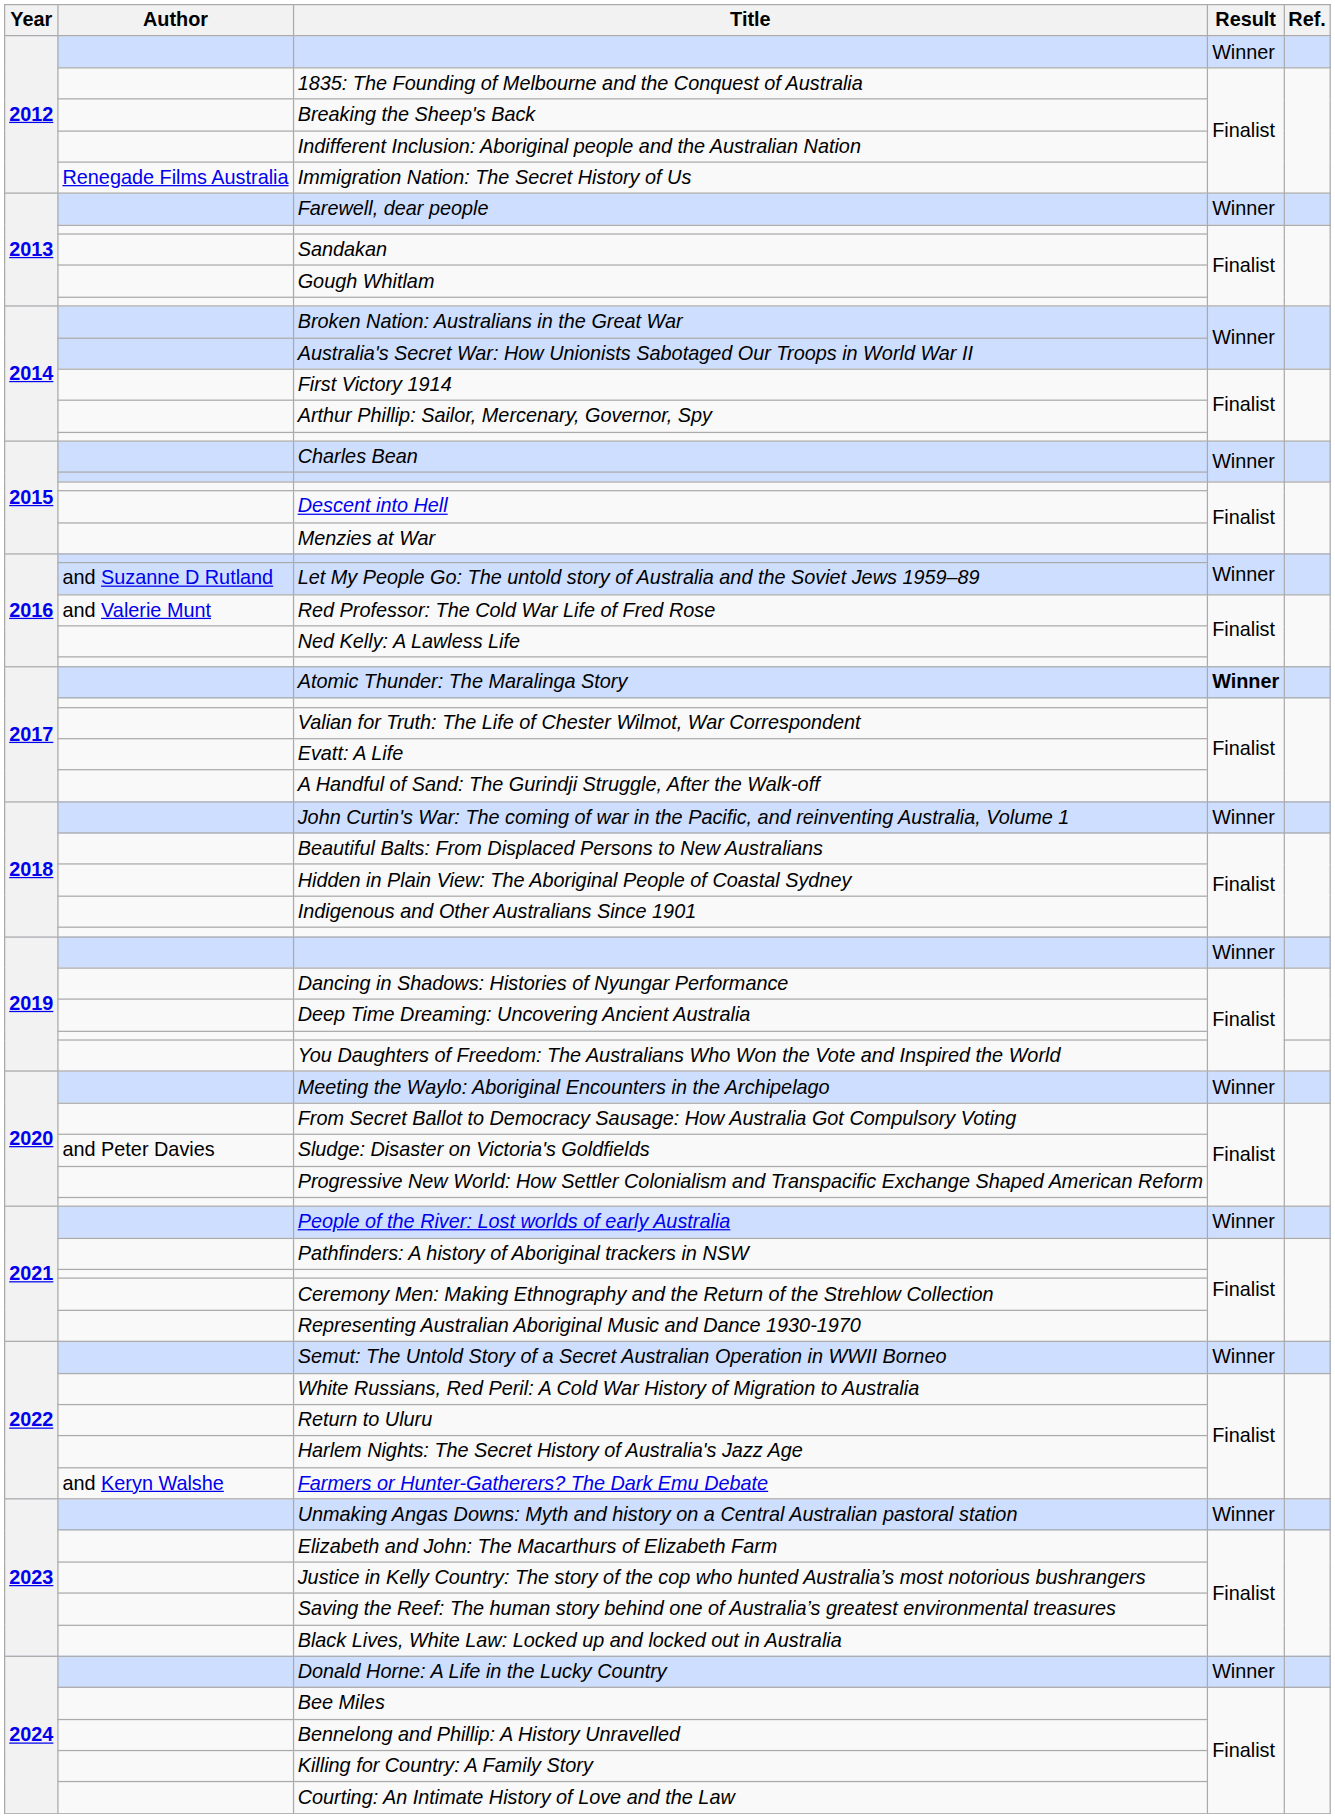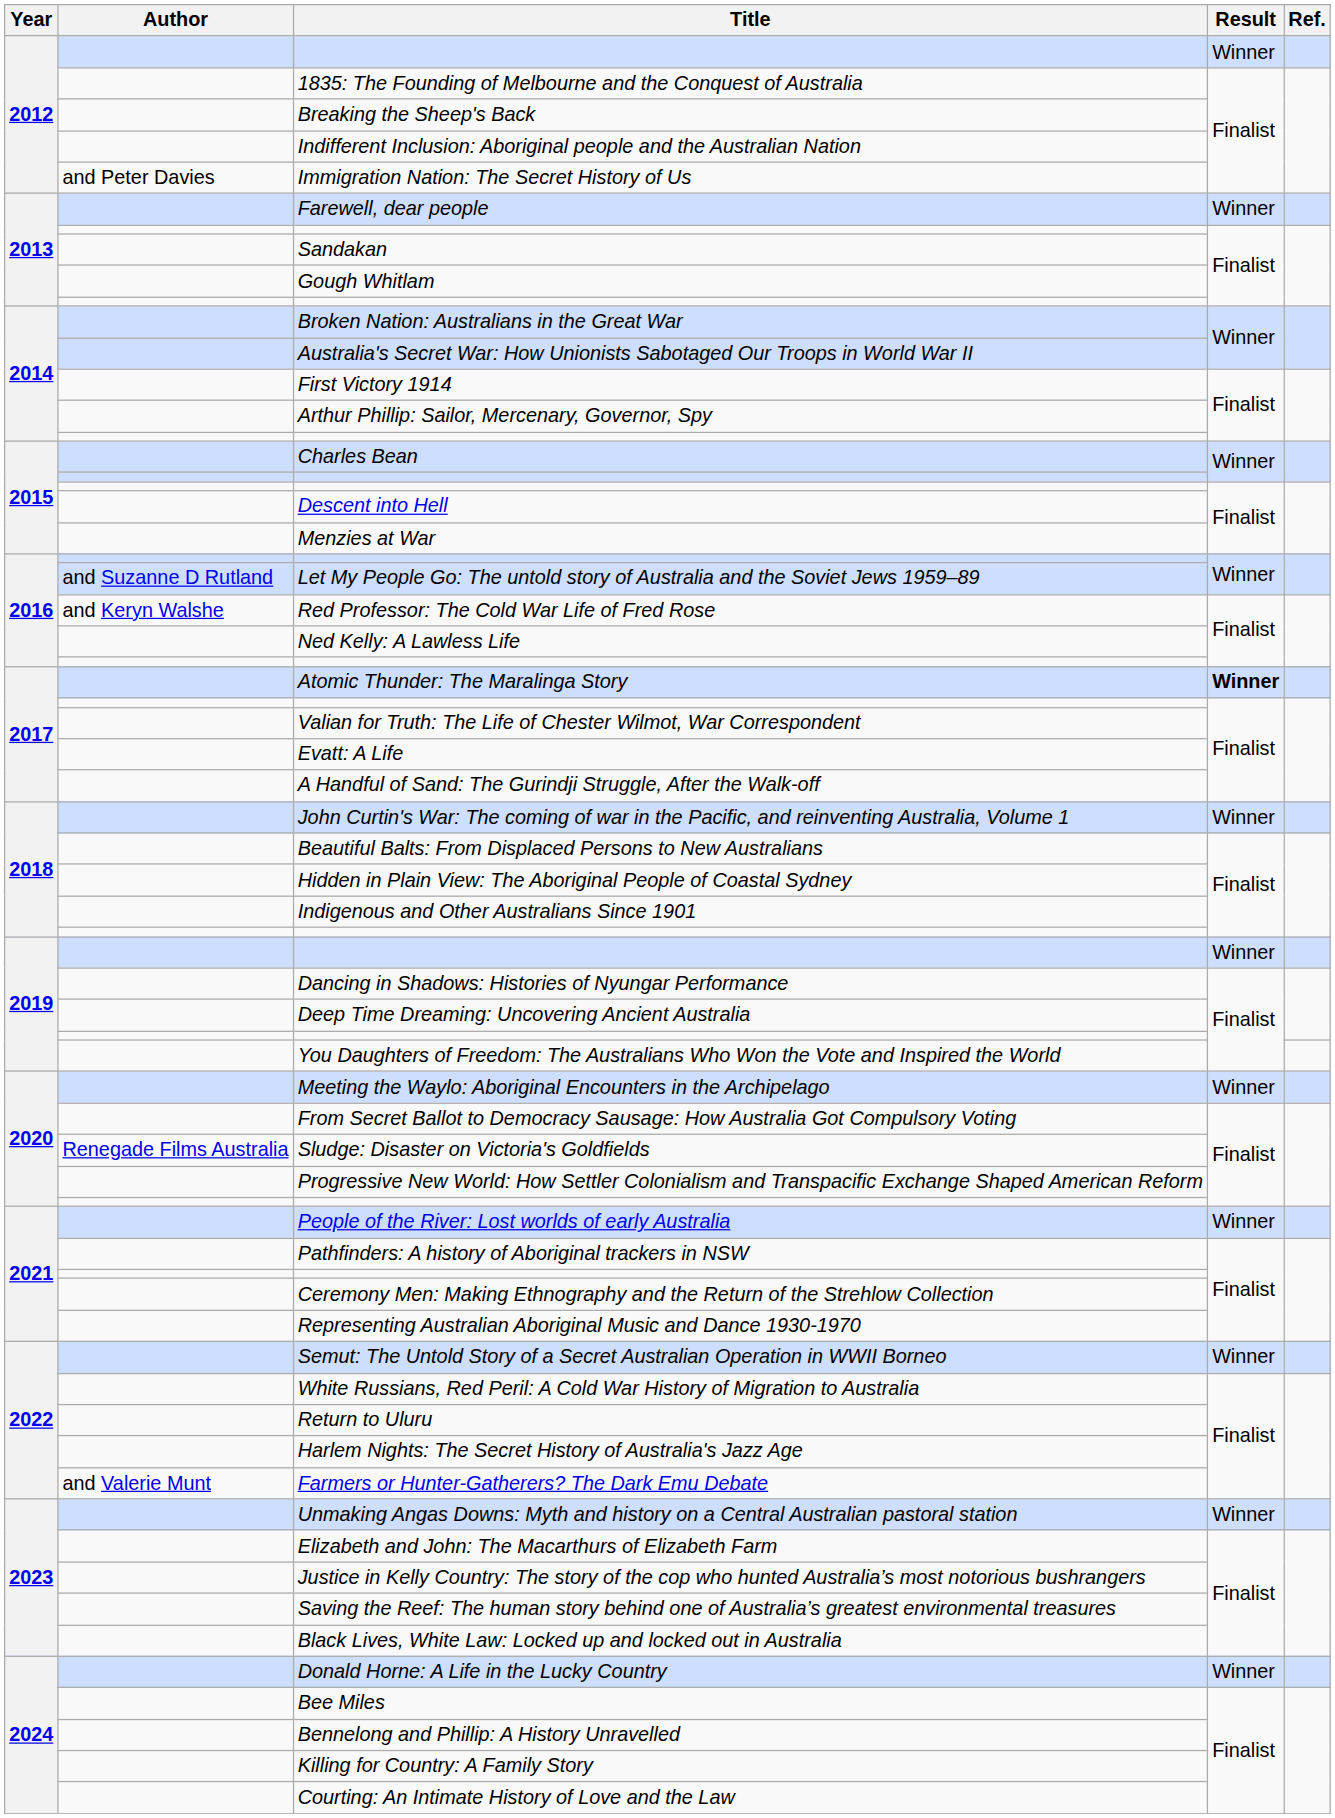 <table class="wikitable sortable mw-collapsible">
 <tr>
 <th>Year</th>
 <th>Author</th>
 <th>Title</th>
 <th>Result</th>
 <th>Ref.</th>
 </tr>
 <tr style="background:#cddeff">
 <th rowspan="5"><a href='#'>2012</a></th>
 <td></td>
 <td><em></em></td>
 <td>Winner</td>
 <td></td>
 </tr>
 <tr>
 <td></td>
 <td><em>1835: The Founding of Melbourne and the Conquest of Australia</em></td>
 <td rowspan="4">Finalist</td>
 <td rowspan="4"></td>
 </tr>
 <tr>
 <td></td>
 <td><em>Breaking the Sheep's Back</em></td>
 </tr>
 <tr>
 <td></td>
 <td><em>Indifferent Inclusion: Aboriginal people and the Australian Nation</em></td>
 </tr>
 <tr>
-<td><a href='#'>Renegade Films Australia</a></td>
+<td> and Peter Davies</td>
 <td><em>Immigration Nation: The Secret History of Us</em></td>
 </tr>
 <tr style="background:#cddeff">
 <th rowspan="5"><a href='#'>2013</a></th>
 <td></td>
 <td><em>Farewell, dear people</em></td>
 <td>Winner</td>
 <td></td>
 </tr>
 <tr>
 <td></td>
 <td><em></em></td>
 <td rowspan="4">Finalist</td>
 <td rowspan="4"></td>
 </tr>
 <tr>
 <td></td>
 <td><em>Sandakan</em></td>
 </tr>
 <tr>
 <td></td>
 <td><em>Gough Whitlam</em></td>
 </tr>
 <tr>
 <td></td>
 <td><em></em></td>
 </tr>
 <tr style="background:#cddeff">
 <th rowspan="5"><a href='#'>2014</a></th>
 <td></td>
 <td><em>Broken Nation: Australians in the Great War</em></td>
 <td rowspan="2">Winner</td>
 <td rowspan="2"></td>
 </tr>
 <tr style="background:#cddeff">
 <td></td>
 <td><em>Australia's Secret War: How Unionists Sabotaged Our Troops in World War II</em></td>
 </tr>
 <tr>
 <td></td>
 <td><em>First Victory 1914</em></td>
 <td rowspan="3">Finalist</td>
 <td rowspan="3"></td>
 </tr>
 <tr>
 <td></td>
 <td><em>Arthur Phillip: Sailor, Mercenary, Governor, Spy</em></td>
 </tr>
 <tr>
 <td></td>
 <td><em></em></td>
 </tr>
 <tr style="background:#cddeff">
 <th rowspan="5"><a href='#'>2015</a></th>
 <td></td>
 <td><em>Charles Bean</em></td>
 <td rowspan="2">Winner</td>
 <td rowspan="2"></td>
 </tr>
 <tr style="background:#cddeff">
 <td></td>
 <td><em></em></td>
 </tr>
 <tr>
 <td></td>
 <td><em></em></td>
 <td rowspan="3">Finalist</td>
 <td rowspan="3"></td>
 </tr>
 <tr>
 <td></td>
 <td><em><a href='#'>Descent into Hell</a></em></td>
 </tr>
 <tr>
 <td></td>
 <td><em>Menzies at War</em></td>
 </tr>
 <tr style="background:#cddeff">
 <th rowspan="5"><a href='#'>2016</a></th>
 <td></td>
 <td><em></em></td>
 <td rowspan="2">Winner</td>
 <td rowspan="2"></td>
 </tr>
 <tr style="background:#cddeff">
 <td> and <a href='#'>Suzanne D Rutland</a></td>
 <td><em>Let My People Go: The untold story of Australia and the Soviet Jews 1959–89</em></td>
 </tr>
 <tr>
-<td> and <a href='#'>Valerie Munt</a></td>
+<td> and <a href='#'>Keryn Walshe</a></td>
 <td><em>Red Professor: The Cold War Life of Fred Rose</em></td>
 <td rowspan="3">Finalist</td>
 <td rowspan="3"></td>
 </tr>
 <tr>
 <td></td>
 <td><em>Ned Kelly: A Lawless Life</em></td>
 </tr>
 <tr>
 <td></td>
 <td><em></em></td>
 </tr>
 <tr style="background:#cddeff">
 <th rowspan="5"><a href='#'>2017</a></th>
 <td></td>
 <td><em>Atomic Thunder: The Maralinga Story</em></td>
 <td><strong>Winner</strong></td>
 <td></td>
 </tr>
 <tr>
 <td></td>
 <td><em></em></td>
 <td rowspan="4">Finalist</td>
 <td rowspan="4"></td>
 </tr>
 <tr>
 <td></td>
 <td><em>Valian for Truth: The Life of Chester Wilmot, War Correspondent</em></td>
 </tr>
 <tr>
 <td></td>
 <td><em>Evatt: A Life</em></td>
 </tr>
 <tr>
 <td></td>
 <td><em>A Handful of Sand: The Gurindji Struggle, After the Walk-off</em></td>
 </tr>
 <tr style="background:#cddeff">
 <th rowspan="5"><a href='#'>2018</a></th>
 <td></td>
 <td><em>John Curtin's War: The coming of war in the Pacific, and reinventing Australia, Volume 1</em></td>
 <td>Winner</td>
 <td></td>
 </tr>
 <tr>
 <td></td>
 <td><em>Beautiful Balts: From Displaced Persons to New Australians</em></td>
 <td rowspan="4">Finalist</td>
 <td rowspan="4"></td>
 </tr>
 <tr>
 <td></td>
 <td><em>Hidden in Plain View: The Aboriginal People of Coastal Sydney</em></td>
 </tr>
 <tr>
 <td></td>
 <td><em>Indigenous and Other Australians Since 1901</em></td>
 </tr>
 <tr>
 <td></td>
 <td><em></em></td>
 </tr>
 <tr style="background:#cddeff">
 <th rowspan="5"><a href='#'>2019</a></th>
 <td></td>
 <td><em></em></td>
 <td>Winner</td>
 <td><strong></strong></td>
 </tr>
 <tr>
 <td></td>
 <td><em>Dancing in Shadows: Histories of Nyungar Performance</em></td>
 <td rowspan="4">Finalist</td>
 <td rowspan="3"></td>
 </tr>
 <tr>
 <td></td>
 <td><em>Deep Time Dreaming: Uncovering Ancient Australia</em></td>
 </tr>
 <tr>
 <td></td>
 <td><em></em></td>
 </tr>
 <tr>
 <td></td>
 <td><em>You Daughters of Freedom: The Australians Who Won the Vote and Inspired the World</em></td>
 <td><em></em></td>
 </tr>
 <tr style="background:#cddeff">
 <th rowspan="5"><a href='#'>2020</a></th>
 <td></td>
 <td><em>Meeting the Waylo: Aboriginal Encounters in the Archipelago</em></td>
 <td>Winner</td>
 <td></td>
 </tr>
 <tr>
 <td></td>
 <td><em>From Secret Ballot to Democracy Sausage: How Australia Got Compulsory Voting</em></td>
 <td rowspan="4">Finalist</td>
 <td rowspan="4"></td>
 </tr>
 <tr>
-<td> and Peter Davies</td>
+<td><a href='#'>Renegade Films Australia</a></td>
 <td><em>Sludge: Disaster on Victoria's Goldfields</em></td>
 </tr>
 <tr>
 <td></td>
 <td><em>Progressive New World: How Settler Colonialism and Transpacific Exchange Shaped American Reform</em></td>
 </tr>
 <tr>
 <td></td>
 <td><em></em></td>
 </tr>
 <tr style="background:#cddeff">
 <th rowspan="5"><a href='#'>2021</a></th>
 <td></td>
 <td><em><a href='#'>People of the River: Lost worlds of early Australia</a></em></td>
 <td>Winner</td>
 <td><strong></strong></td>
 </tr>
 <tr>
 <td></td>
 <td><em>Pathfinders: A history of Aboriginal trackers in NSW</em></td>
 <td rowspan="4">Finalist</td>
 <td rowspan="4"></td>
 </tr>
 <tr>
 <td></td>
 <td><em></em></td>
 </tr>
 <tr>
 <td></td>
 <td><em>Ceremony Men: Making Ethnography and the Return of the Strehlow Collection</em></td>
 </tr>
 <tr>
 <td></td>
 <td><em>Representing Australian Aboriginal Music and Dance 1930-1970</em></td>
 </tr>
 <tr style="background:#cddeff">
 <th rowspan="5"><a href='#'>2022</a></th>
 <td></td>
 <td><em>Semut: The Untold Story of a Secret Australian Operation in WWII Borneo</em></td>
 <td>Winner</td>
 <td><strong></strong></td>
 </tr>
 <tr>
 <td></td>
 <td><em>White Russians, Red Peril: A Cold War History of Migration to Australia</em></td>
 <td rowspan="4">Finalist</td>
 <td rowspan="4"></td>
 </tr>
 <tr>
 <td></td>
 <td><em>Return to Uluru</em></td>
 </tr>
 <tr>
 <td></td>
 <td><em>Harlem Nights: The Secret History of Australia's Jazz Age</em></td>
 </tr>
 <tr>
-<td> and <a href='#'>Keryn Walshe</a></td>
+<td> and <a href='#'>Valerie Munt</a></td>
 <td><em><a href='#'>Farmers or Hunter-Gatherers? The Dark Emu Debate</a></em></td>
 </tr>
 <tr style="background:#cddeff">
 <th rowspan="5"><a href='#'>2023</a></th>
 <td></td>
 <td><em>Unmaking Angas Downs: Myth and history on a Central Australian pastoral station</em></td>
 <td>Winner</td>
 <td></td>
 </tr>
 <tr>
 <td></td>
 <td><em>Elizabeth and John: The Macarthurs of Elizabeth Farm</em></td>
 <td rowspan="4">Finalist</td>
 <td rowspan="4"></td>
 </tr>
 <tr>
 <td></td>
 <td><em>Justice in Kelly Country: The story of the cop who hunted Australia’s most notorious bushrangers</em></td>
 </tr>
 <tr>
 <td></td>
 <td><em>Saving the Reef: The human story behind one of Australia’s greatest environmental treasures</em></td>
 </tr>
 <tr>
 <td></td>
 <td><em>Black Lives, White Law: Locked up and locked out in Australia</em></td>
 </tr>
 <tr style="background:#cddeff">
 <th rowspan="5"><a href='#'>2024</a></th>
 <td></td>
 <td><em>Donald Horne: A Life in the Lucky Country</em></td>
 <td>Winner</td>
 <td></td>
 </tr>
 <tr>
 <td></td>
 <td><em>Bee Miles</em></td>
 <td rowspan="4">Finalist</td>
 <td rowspan="4"></td>
 </tr>
 <tr>
 <td></td>
 <td><em>Bennelong and Phillip: A History Unravelled</em></td>
 </tr>
 <tr>
 <td></td>
 <td><em>Killing for Country: A Family Story</em></td>
 </tr>
 <tr>
 <td></td>
 <td><em>Courting: An Intimate History of Love and the Law</em></td>
 </tr>
 </table>
